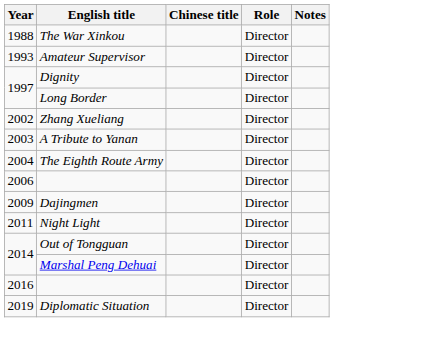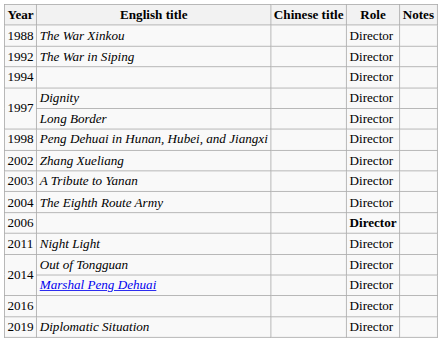 <table class="wikitable">
 <tr>
 <th>Year</th>
 <th>English title</th>
 <th>Chinese title</th>
 <th>Role</th>
 <th>Notes</th>
 </tr>
 <tr>
 <td>1988</td>
 <td><em>The War Xinkou</em></td>
 <td></td>
 <td>Director</td>
 <td></td>
 </tr>
 <tr>
-<td>1993</td>
-<td><em>Amateur Supervisor</em></td>
+<td>1992</td>
+<td><em>The War in Siping</em></td>
+<td></td>
+<td>Director</td>
+<td></td>
+</tr>
+<tr>
+<td>1994</td>
+<td></td>
 <td></td>
 <td>Director</td>
 <td></td>
 </tr>
 <tr>
 <td rowspan="2">1997</td>
 <td><em>Dignity</em></td>
 <td></td>
 <td>Director</td>
 <td></td>
 </tr>
 <tr>
 <td><em>Long Border</em></td>
+<td></td>
+<td>Director</td>
+<td></td>
+</tr>
+<tr>
+<td>1998</td>
+<td><em>Peng Dehuai in Hunan, Hubei, and Jiangxi</em></td>
 <td></td>
 <td>Director</td>
 <td></td>
 </tr>
 <tr>
 <td>2002</td>
 <td><em>Zhang Xueliang</em></td>
 <td></td>
 <td>Director</td>
 <td></td>
 </tr>
 <tr>
 <td>2003</td>
 <td><em>A Tribute to Yanan</em></td>
 <td></td>
 <td>Director</td>
 <td></td>
 </tr>
 <tr>
 <td>2004</td>
 <td><em>The Eighth Route Army</em></td>
 <td></td>
 <td>Director</td>
 <td></td>
 </tr>
 <tr>
 <td>2006</td>
 <td></td>
 <td></td>
-<td>Director</td>
-<td></td>
-</tr>
-<tr>
-<td>2009</td>
-<td><em>Dajingmen</em></td>
-<td></td>
-<td>Director</td>
+<td><strong>Director</strong></td>
 <td></td>
 </tr>
 <tr>
 <td>2011</td>
 <td><em>Night Light</em></td>
 <td></td>
 <td>Director</td>
 <td></td>
 </tr>
 <tr>
 <td rowspan=2>2014</td>
 <td><em>Out of Tongguan</em></td>
 <td></td>
 <td>Director</td>
 <td></td>
 </tr>
 <tr>
 <td><em><a href='#'>Marshal Peng Dehuai</a></em></td>
 <td></td>
 <td>Director</td>
 <td></td>
 </tr>
 <tr>
 <td>2016</td>
 <td></td>
 <td></td>
 <td>Director</td>
 <td></td>
 </tr>
 <tr>
 <td>2019</td>
 <td><em>Diplomatic Situation</em></td>
 <td></td>
 <td>Director</td>
 <td></td>
 </tr>
 </table>
